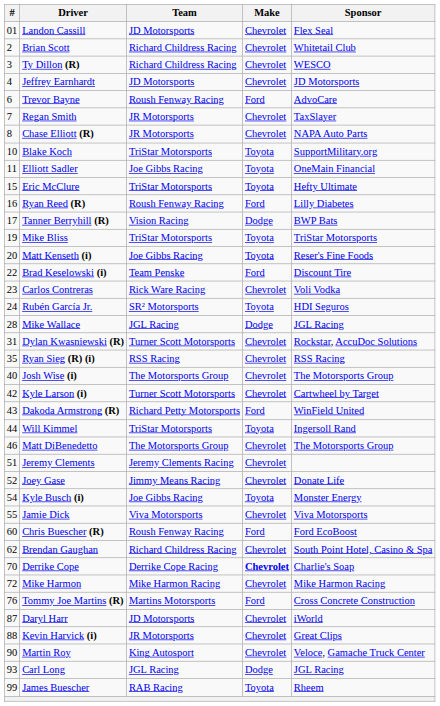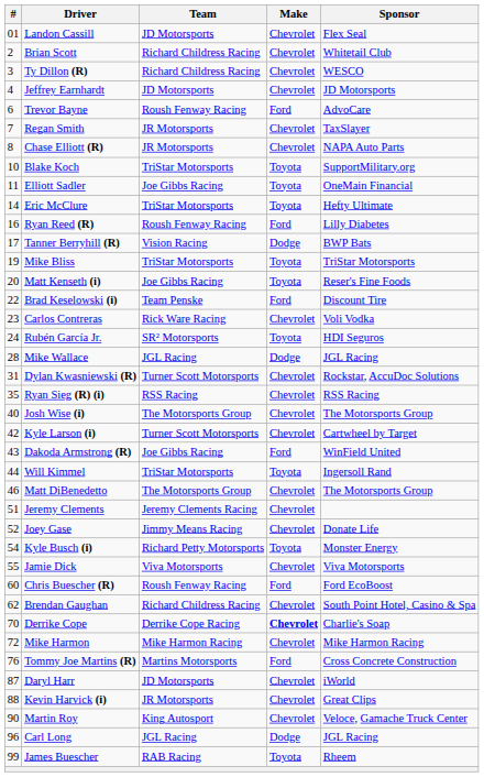 <table class="wikitable" style="font-size:95%">
 <tr>
 <th>#</th>
 <th>Driver</th>
 <th>Team</th>
 <th>Make</th>
 <th>Sponsor</th>
 </tr>
 <tr>
 <td>01</td>
 <td><a href='#'>Landon Cassill</a></td>
 <td><a href='#'>JD Motorsports</a></td>
 <td><a href='#'>Chevrolet</a></td>
 <td><a href='#'>Flex Seal</a></td>
 </tr>
 <tr>
 <td>2</td>
 <td><a href='#'>Brian Scott</a></td>
 <td><a href='#'>Richard Childress Racing</a></td>
 <td><a href='#'>Chevrolet</a></td>
 <td><a href='#'>Whitetail Club</a></td>
 </tr>
 <tr>
 <td>3</td>
 <td><a href='#'>Ty Dillon</a> <strong>(R)</strong></td>
 <td><a href='#'>Richard Childress Racing</a></td>
 <td><a href='#'>Chevrolet</a></td>
 <td><a href='#'>WESCO</a></td>
 </tr>
 <tr>
 <td>4</td>
 <td><a href='#'>Jeffrey Earnhardt</a></td>
 <td><a href='#'>JD Motorsports</a></td>
 <td><a href='#'>Chevrolet</a></td>
 <td><a href='#'>JD Motorsports</a></td>
 </tr>
 <tr>
 <td>6</td>
 <td><a href='#'>Trevor Bayne</a></td>
 <td><a href='#'>Roush Fenway Racing</a></td>
 <td><a href='#'>Ford</a></td>
 <td><a href='#'>AdvoCare</a></td>
 </tr>
 <tr>
 <td>7</td>
 <td><a href='#'>Regan Smith</a></td>
 <td><a href='#'>JR Motorsports</a></td>
 <td><a href='#'>Chevrolet</a></td>
 <td><a href='#'>TaxSlayer</a></td>
 </tr>
 <tr>
 <td>8</td>
 <td><a href='#'>Chase Elliott</a> <strong>(R)</strong></td>
 <td><a href='#'>JR Motorsports</a></td>
 <td><a href='#'>Chevrolet</a></td>
 <td><a href='#'>NAPA Auto Parts</a></td>
 </tr>
 <tr>
 <td>10</td>
 <td><a href='#'>Blake Koch</a></td>
 <td><a href='#'>TriStar Motorsports</a></td>
 <td><a href='#'>Toyota</a></td>
 <td><a href='#'>SupportMilitary.org</a></td>
 </tr>
 <tr>
 <td>11</td>
 <td><a href='#'>Elliott Sadler</a></td>
 <td><a href='#'>Joe Gibbs Racing</a></td>
 <td><a href='#'>Toyota</a></td>
 <td><a href='#'>OneMain Financial</a></td>
 </tr>
 <tr>
-<td>15</td>
+<td>14</td>
 <td><a href='#'>Eric McClure</a></td>
 <td><a href='#'>TriStar Motorsports</a></td>
 <td><a href='#'>Toyota</a></td>
 <td><a href='#'>Hefty Ultimate</a></td>
 </tr>
 <tr>
 <td>16</td>
 <td><a href='#'>Ryan Reed</a> <strong>(R)</strong></td>
 <td><a href='#'>Roush Fenway Racing</a></td>
 <td><a href='#'>Ford</a></td>
 <td><a href='#'>Lilly Diabetes</a></td>
 </tr>
 <tr>
 <td>17</td>
 <td><a href='#'>Tanner Berryhill</a> <strong>(R)</strong></td>
 <td><a href='#'>Vision Racing</a></td>
 <td><a href='#'>Dodge</a></td>
 <td><a href='#'>BWP Bats</a></td>
 </tr>
 <tr>
 <td>19</td>
 <td><a href='#'>Mike Bliss</a></td>
 <td><a href='#'>TriStar Motorsports</a></td>
 <td><a href='#'>Toyota</a></td>
 <td><a href='#'>TriStar Motorsports</a></td>
 </tr>
 <tr>
 <td>20</td>
 <td><a href='#'>Matt Kenseth</a> <strong>(i)</strong></td>
 <td><a href='#'>Joe Gibbs Racing</a></td>
 <td><a href='#'>Toyota</a></td>
 <td><a href='#'>Reser's Fine Foods</a></td>
 </tr>
 <tr>
 <td>22</td>
 <td><a href='#'>Brad Keselowski</a> <strong>(i)</strong></td>
 <td><a href='#'>Team Penske</a></td>
 <td><a href='#'>Ford</a></td>
 <td><a href='#'>Discount Tire</a></td>
 </tr>
 <tr>
 <td>23</td>
 <td><a href='#'>Carlos Contreras</a></td>
 <td><a href='#'>Rick Ware Racing</a></td>
 <td><a href='#'>Chevrolet</a></td>
 <td><a href='#'>Voli Vodka</a></td>
 </tr>
 <tr>
 <td>24</td>
 <td><a href='#'>Rubén García Jr.</a></td>
 <td><a href='#'>SR² Motorsports</a></td>
 <td><a href='#'>Toyota</a></td>
 <td><a href='#'>HDI Seguros</a></td>
 </tr>
 <tr>
 <td>28</td>
 <td><a href='#'>Mike Wallace</a></td>
 <td><a href='#'>JGL Racing</a></td>
 <td><a href='#'>Dodge</a></td>
 <td><a href='#'>JGL Racing</a></td>
 </tr>
 <tr>
 <td>31</td>
 <td><a href='#'>Dylan Kwasniewski</a> <strong>(R)</strong></td>
 <td><a href='#'>Turner Scott Motorsports</a></td>
 <td><a href='#'>Chevrolet</a></td>
 <td><a href='#'>Rockstar</a>, <a href='#'>AccuDoc Solutions</a></td>
 </tr>
 <tr>
 <td>35</td>
 <td><a href='#'>Ryan Sieg</a> <strong>(R)</strong> <strong>(i)</strong></td>
 <td><a href='#'>RSS Racing</a></td>
 <td><a href='#'>Chevrolet</a></td>
 <td><a href='#'>RSS Racing</a></td>
 </tr>
 <tr>
 <td>40</td>
 <td><a href='#'>Josh Wise</a> <strong>(i)</strong></td>
 <td><a href='#'>The Motorsports Group</a></td>
 <td><a href='#'>Chevrolet</a></td>
 <td><a href='#'>The Motorsports Group</a></td>
 </tr>
 <tr>
 <td>42</td>
 <td><a href='#'>Kyle Larson</a> <strong>(i)</strong></td>
 <td><a href='#'>Turner Scott Motorsports</a></td>
 <td><a href='#'>Chevrolet</a></td>
 <td><a href='#'>Cartwheel by Target</a></td>
 </tr>
 <tr>
 <td>43</td>
 <td><a href='#'>Dakoda Armstrong</a> <strong>(R)</strong></td>
-<td><a href='#'>Richard Petty Motorsports</a></td>
+<td><a href='#'>Joe Gibbs Racing</a></td>
 <td><a href='#'>Ford</a></td>
 <td><a href='#'>WinField United</a></td>
 </tr>
 <tr>
 <td>44</td>
 <td><a href='#'>Will Kimmel</a></td>
 <td><a href='#'>TriStar Motorsports</a></td>
 <td><a href='#'>Toyota</a></td>
 <td><a href='#'>Ingersoll Rand</a></td>
 </tr>
 <tr>
 <td>46</td>
 <td><a href='#'>Matt DiBenedetto</a></td>
 <td><a href='#'>The Motorsports Group</a></td>
 <td><a href='#'>Chevrolet</a></td>
 <td><a href='#'>The Motorsports Group</a></td>
 </tr>
 <tr>
 <td>51</td>
 <td><a href='#'>Jeremy Clements</a></td>
 <td><a href='#'>Jeremy Clements Racing</a></td>
 <td><a href='#'>Chevrolet</a></td>
 <td></td>
 </tr>
 <tr>
 <td>52</td>
 <td><a href='#'>Joey Gase</a></td>
 <td><a href='#'>Jimmy Means Racing</a></td>
 <td><a href='#'>Chevrolet</a></td>
 <td><a href='#'>Donate Life</a></td>
 </tr>
 <tr>
 <td>54</td>
 <td><a href='#'>Kyle Busch</a> <strong>(i)</strong></td>
-<td><a href='#'>Joe Gibbs Racing</a></td>
+<td><a href='#'>Richard Petty Motorsports</a></td>
 <td><a href='#'>Toyota</a></td>
 <td><a href='#'>Monster Energy</a></td>
 </tr>
 <tr>
 <td>55</td>
 <td><a href='#'>Jamie Dick</a></td>
 <td><a href='#'>Viva Motorsports</a></td>
 <td><a href='#'>Chevrolet</a></td>
 <td><a href='#'>Viva Motorsports</a></td>
 </tr>
 <tr>
 <td>60</td>
 <td><a href='#'>Chris Buescher</a> <strong>(R)</strong></td>
 <td><a href='#'>Roush Fenway Racing</a></td>
 <td><a href='#'>Ford</a></td>
 <td><a href='#'>Ford EcoBoost</a></td>
 </tr>
 <tr>
 <td>62</td>
 <td><a href='#'>Brendan Gaughan</a></td>
 <td><a href='#'>Richard Childress Racing</a></td>
 <td><a href='#'>Chevrolet</a></td>
 <td><a href='#'>South Point Hotel, Casino & Spa</a></td>
 </tr>
 <tr>
 <td>70</td>
 <td><a href='#'>Derrike Cope</a></td>
 <td><a href='#'>Derrike Cope Racing</a></td>
 <td><strong><a href='#'>Chevrolet</a></strong></td>
 <td><a href='#'>Charlie's Soap</a></td>
 </tr>
 <tr>
 <td>72</td>
 <td><a href='#'>Mike Harmon</a></td>
 <td><a href='#'>Mike Harmon Racing</a></td>
 <td><a href='#'>Chevrolet</a></td>
 <td><a href='#'>Mike Harmon Racing</a></td>
 </tr>
 <tr>
 <td>76</td>
 <td><a href='#'>Tommy Joe Martins</a> <strong>(R)</strong></td>
 <td><a href='#'>Martins Motorsports</a></td>
 <td><a href='#'>Ford</a></td>
 <td><a href='#'>Cross Concrete Construction</a></td>
 </tr>
 <tr>
 <td>87</td>
 <td><a href='#'>Daryl Harr</a></td>
 <td><a href='#'>JD Motorsports</a></td>
 <td><a href='#'>Chevrolet</a></td>
 <td><a href='#'>iWorld</a></td>
 </tr>
 <tr>
 <td>88</td>
 <td><a href='#'>Kevin Harvick</a> <strong>(i)</strong></td>
 <td><a href='#'>JR Motorsports</a></td>
 <td><a href='#'>Chevrolet</a></td>
 <td><a href='#'>Great Clips</a></td>
 </tr>
 <tr>
 <td>90</td>
 <td><a href='#'>Martin Roy</a></td>
 <td><a href='#'>King Autosport</a></td>
 <td><a href='#'>Chevrolet</a></td>
 <td><a href='#'>Veloce</a>, <a href='#'>Gamache Truck Center</a></td>
 </tr>
 <tr>
-<td>93</td>
+<td>96</td>
 <td><a href='#'>Carl Long</a></td>
 <td><a href='#'>JGL Racing</a></td>
 <td><a href='#'>Dodge</a></td>
 <td><a href='#'>JGL Racing</a></td>
 </tr>
 <tr>
 <td>99</td>
 <td><a href='#'>James Buescher</a></td>
 <td><a href='#'>RAB Racing</a></td>
 <td><a href='#'>Toyota</a></td>
 <td><a href='#'>Rheem</a></td>
 </tr>
 <tr>
 <th colspan="5"></th>
 </tr>
 </table>
